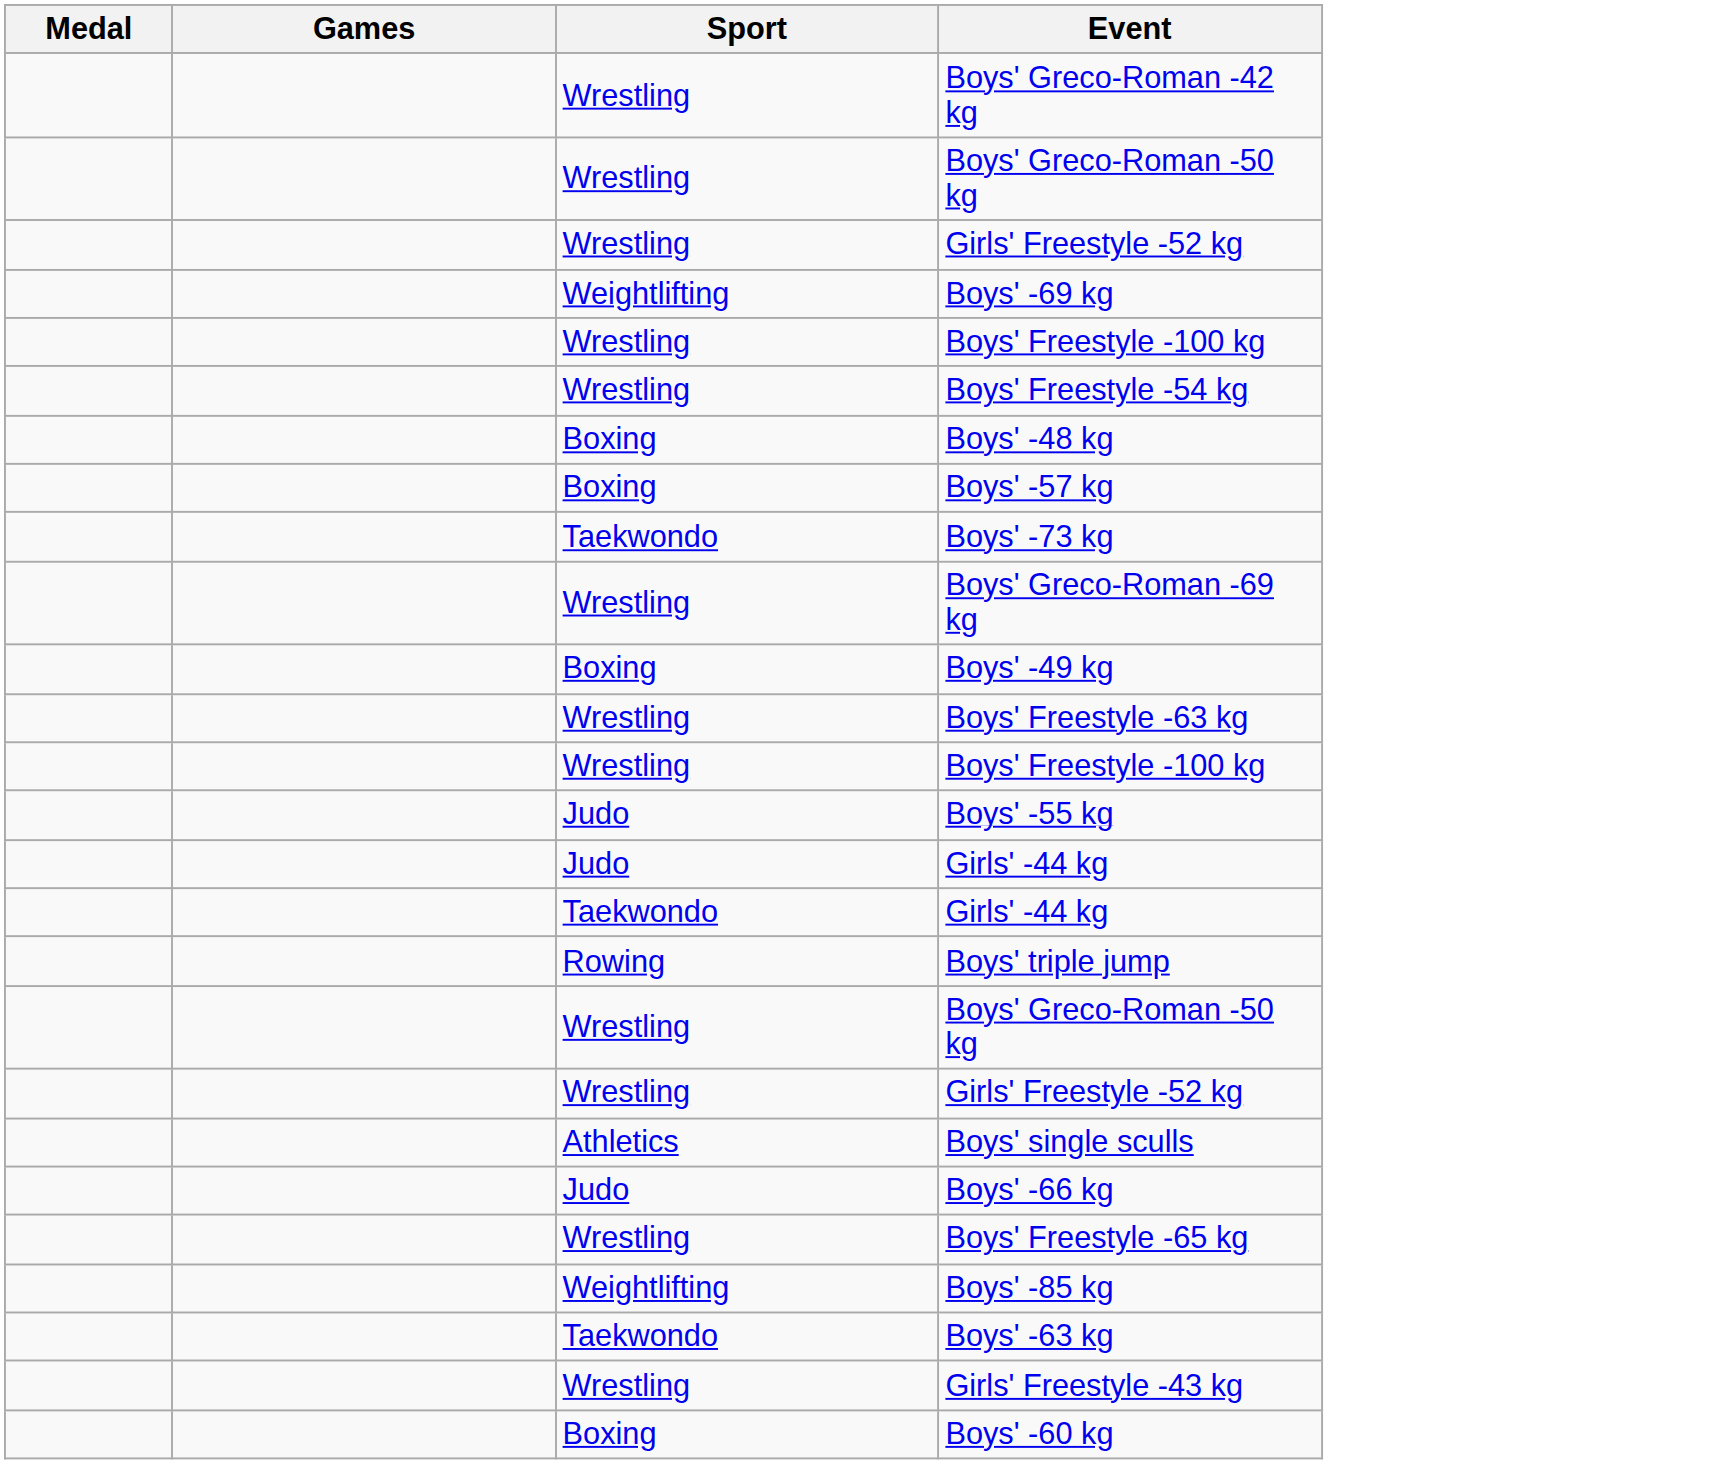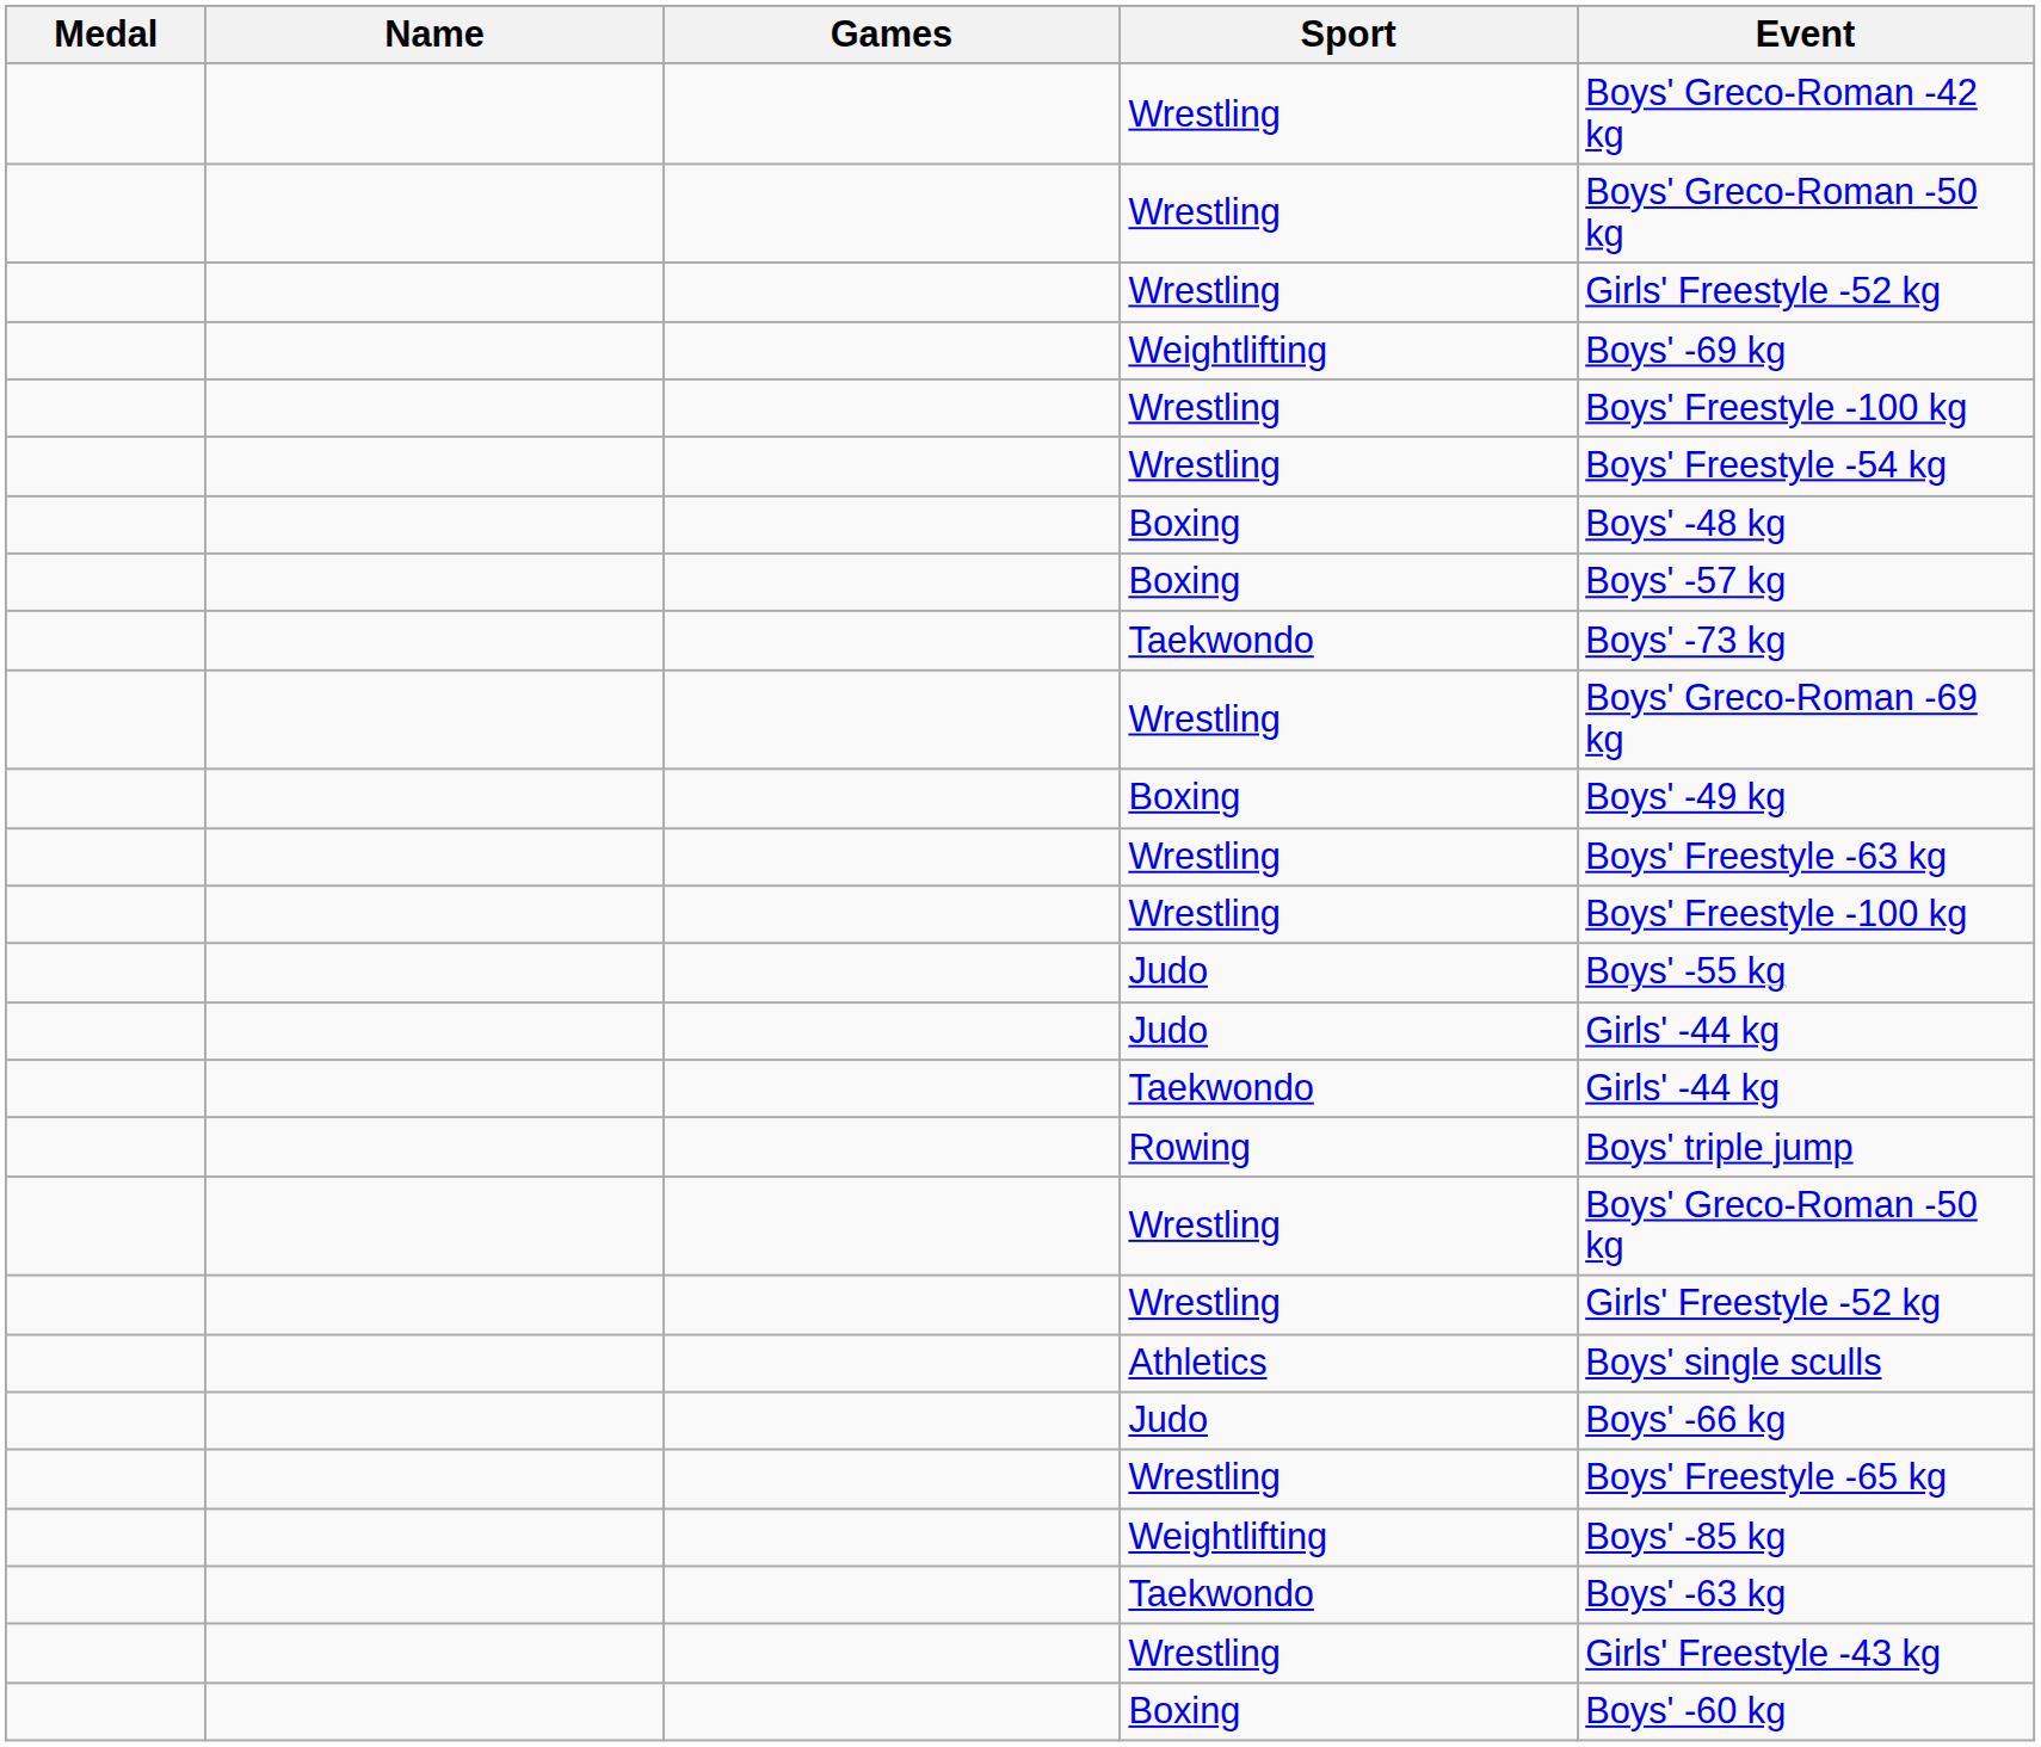 <table class="wikitable sortable">
 <tr>
 <th style="width:5em">Medal</th>
+<th style="width:12em">Name</th>
 <th style="width:12em">Games</th>
 <th style="width:12em">Sport</th>
 <th style="width:12em">Event</th>
 </tr>
 <tr>
+<td></td>
 <td></td>
 <td></td>
 <td> <a href='#'>Wrestling</a></td>
 <td><a href='#'>Boys' Greco-Roman -42 kg</a></td>
 </tr>
 <tr>
 <td></td>
 <td></td>
+<td></td>
 <td> <a href='#'>Wrestling</a></td>
 <td><a href='#'>Boys' Greco-Roman -50 kg</a></td>
 </tr>
 <tr>
+<td></td>
 <td></td>
 <td></td>
 <td> <a href='#'>Wrestling</a></td>
 <td><a href='#'>Girls' Freestyle -52 kg</a></td>
 </tr>
 <tr>
 <td></td>
 <td></td>
+<td></td>
 <td> <a href='#'>Weightlifting</a></td>
 <td><a href='#'>Boys' -69 kg</a></td>
 </tr>
 <tr>
+<td></td>
 <td></td>
 <td></td>
 <td> <a href='#'>Wrestling</a></td>
 <td><a href='#'>Boys' Freestyle -100 kg</a></td>
 </tr>
 <tr>
 <td></td>
 <td></td>
+<td></td>
 <td> <a href='#'>Wrestling</a></td>
 <td><a href='#'>Boys' Freestyle -54 kg</a></td>
 </tr>
 <tr>
+<td></td>
 <td></td>
 <td></td>
 <td> <a href='#'>Boxing</a></td>
 <td><a href='#'>Boys' -48 kg</a></td>
 </tr>
 <tr>
 <td></td>
 <td></td>
+<td></td>
 <td> <a href='#'>Boxing</a></td>
 <td><a href='#'>Boys' -57 kg</a></td>
 </tr>
 <tr>
+<td></td>
 <td></td>
 <td></td>
 <td> <a href='#'>Taekwondo</a></td>
 <td><a href='#'>Boys' -73 kg</a></td>
 </tr>
 <tr>
 <td></td>
 <td></td>
+<td></td>
 <td> <a href='#'>Wrestling</a></td>
 <td><a href='#'>Boys' Greco-Roman -69 kg</a></td>
 </tr>
 <tr>
+<td></td>
 <td></td>
 <td></td>
 <td> <a href='#'>Boxing</a></td>
 <td><a href='#'>Boys' -49 kg</a></td>
 </tr>
 <tr>
 <td></td>
 <td></td>
+<td></td>
 <td> <a href='#'>Wrestling</a></td>
 <td><a href='#'>Boys' Freestyle -63 kg</a></td>
 </tr>
 <tr>
+<td></td>
 <td></td>
 <td></td>
 <td> <a href='#'>Wrestling</a></td>
 <td><a href='#'>Boys' Freestyle -100 kg</a></td>
 </tr>
 <tr>
 <td></td>
 <td></td>
+<td></td>
 <td> <a href='#'>Judo</a></td>
 <td><a href='#'>Boys' -55 kg</a></td>
 </tr>
 <tr>
+<td></td>
 <td></td>
 <td></td>
 <td> <a href='#'>Judo</a></td>
 <td><a href='#'>Girls' -44 kg</a></td>
 </tr>
 <tr>
 <td></td>
 <td></td>
+<td></td>
 <td> <a href='#'>Taekwondo</a></td>
 <td><a href='#'>Girls' -44 kg</a></td>
 </tr>
 <tr>
+<td></td>
 <td></td>
 <td></td>
 <td> <a href='#'>Rowing</a></td>
 <td><a href='#'>Boys' triple jump</a></td>
 </tr>
 <tr>
 <td></td>
 <td></td>
+<td></td>
 <td> <a href='#'>Wrestling</a></td>
 <td><a href='#'>Boys' Greco-Roman -50 kg</a></td>
 </tr>
 <tr>
+<td></td>
 <td></td>
 <td></td>
 <td> <a href='#'>Wrestling</a></td>
 <td><a href='#'>Girls' Freestyle -52 kg</a></td>
 </tr>
 <tr>
 <td></td>
 <td></td>
+<td></td>
 <td> <a href='#'>Athletics</a></td>
 <td><a href='#'>Boys' single sculls</a></td>
 </tr>
 <tr>
+<td></td>
 <td></td>
 <td></td>
 <td> <a href='#'>Judo</a></td>
 <td><a href='#'>Boys' -66 kg</a></td>
 </tr>
 <tr>
 <td></td>
 <td></td>
+<td></td>
 <td> <a href='#'>Wrestling</a></td>
 <td><a href='#'>Boys' Freestyle -65 kg</a></td>
 </tr>
 <tr>
+<td></td>
 <td></td>
 <td></td>
 <td> <a href='#'>Weightlifting</a></td>
 <td><a href='#'>Boys' -85 kg</a></td>
 </tr>
 <tr>
 <td></td>
 <td></td>
+<td></td>
 <td> <a href='#'>Taekwondo</a></td>
 <td><a href='#'>Boys' -63 kg</a></td>
 </tr>
 <tr>
+<td></td>
 <td></td>
 <td></td>
 <td> <a href='#'>Wrestling</a></td>
 <td><a href='#'>Girls' Freestyle -43 kg</a></td>
 </tr>
 <tr>
 <td></td>
 <td></td>
+<td></td>
 <td> <a href='#'>Boxing</a></td>
 <td><a href='#'>Boys' -60 kg</a></td>
 </tr>
 </table>
